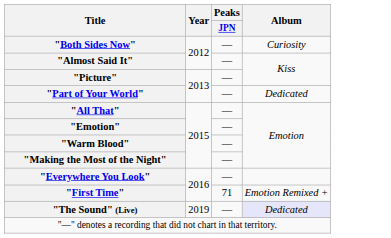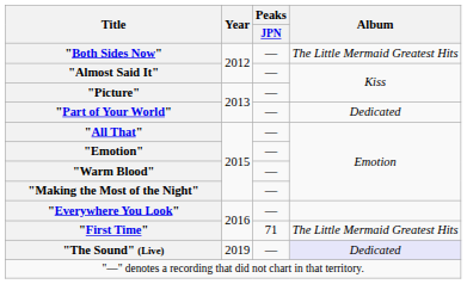 <table class="wikitable plainrowheaders" style="text-align:center;">
 <tr>
 <th scope="col" rowspan="2" style="width:17em;">Title</th>
 <th scope="col" rowspan="2">Year</th>
 <th scope="col" colspan="1">Peaks</th>
 <th scope="col" rowspan="2">Album</th>
 </tr>
 <tr>
 <th scope="col" style="width:2em;font-size:90%;"><a href='#'>JPN</a><br></th>
 </tr>
 <tr>
 <th scope = "row">"<a href='#'>Both Sides Now</a>"</th>
 <td rowspan="2">2012</td>
 <td>—</td>
-<td><em>Curiosity</em></td>
+<td><em>The Little Mermaid Greatest Hits</em></td>
 </tr>
 <tr>
 <th scope = "row">"Almost Said It"</th>
 <td>—</td>
 <td rowspan="2"><em>Kiss</em></td>
 </tr>
 <tr>
 <th scope = "row">"Picture"</th>
 <td rowspan="2">2013</td>
 <td>—</td>
 </tr>
 <tr>
 <th scope="row">"<a href='#'>Part of Your World</a>"</th>
 <td>—</td>
 <td><em>Dedicated</em></td>
 </tr>
 <tr>
 <th scope="row">"<a href='#'>All That</a>"</th>
 <td rowspan="4">2015</td>
 <td>—</td>
 <td rowspan="4"><em>Emotion</em></td>
 </tr>
 <tr>
 <th scope="row">"Emotion"</th>
 <td>—</td>
 </tr>
 <tr>
 <th scope="row">"Warm Blood"</th>
 <td>—</td>
 </tr>
 <tr>
 <th scope="row">"Making the Most of the Night"</th>
 <td>—</td>
 </tr>
 <tr>
 <th scope="row">"<a href='#'>Everywhere You Look</a>"</th>
 <td rowspan="2">2016</td>
 <td>—</td>
 <td></td>
 </tr>
 <tr>
 <th scope="row">"<a href='#'>First Time</a>"</th>
 <td>71</td>
-<td><em>Emotion Remixed +</em></td>
+<td><em>The Little Mermaid Greatest Hits</em></td>
 </tr>
 <tr>
 <th scope="row">"The Sound" <small>(Live)</small></th>
 <td>2019</td>
 <td>—</td>
 <td style="background: lavender;"><em>Dedicated</em></td>
 </tr>
 <tr>
 <td colspan="5" style="font-size:90%">"—" denotes a recording that did not chart in that territory.</td>
 </tr>
 </table>
